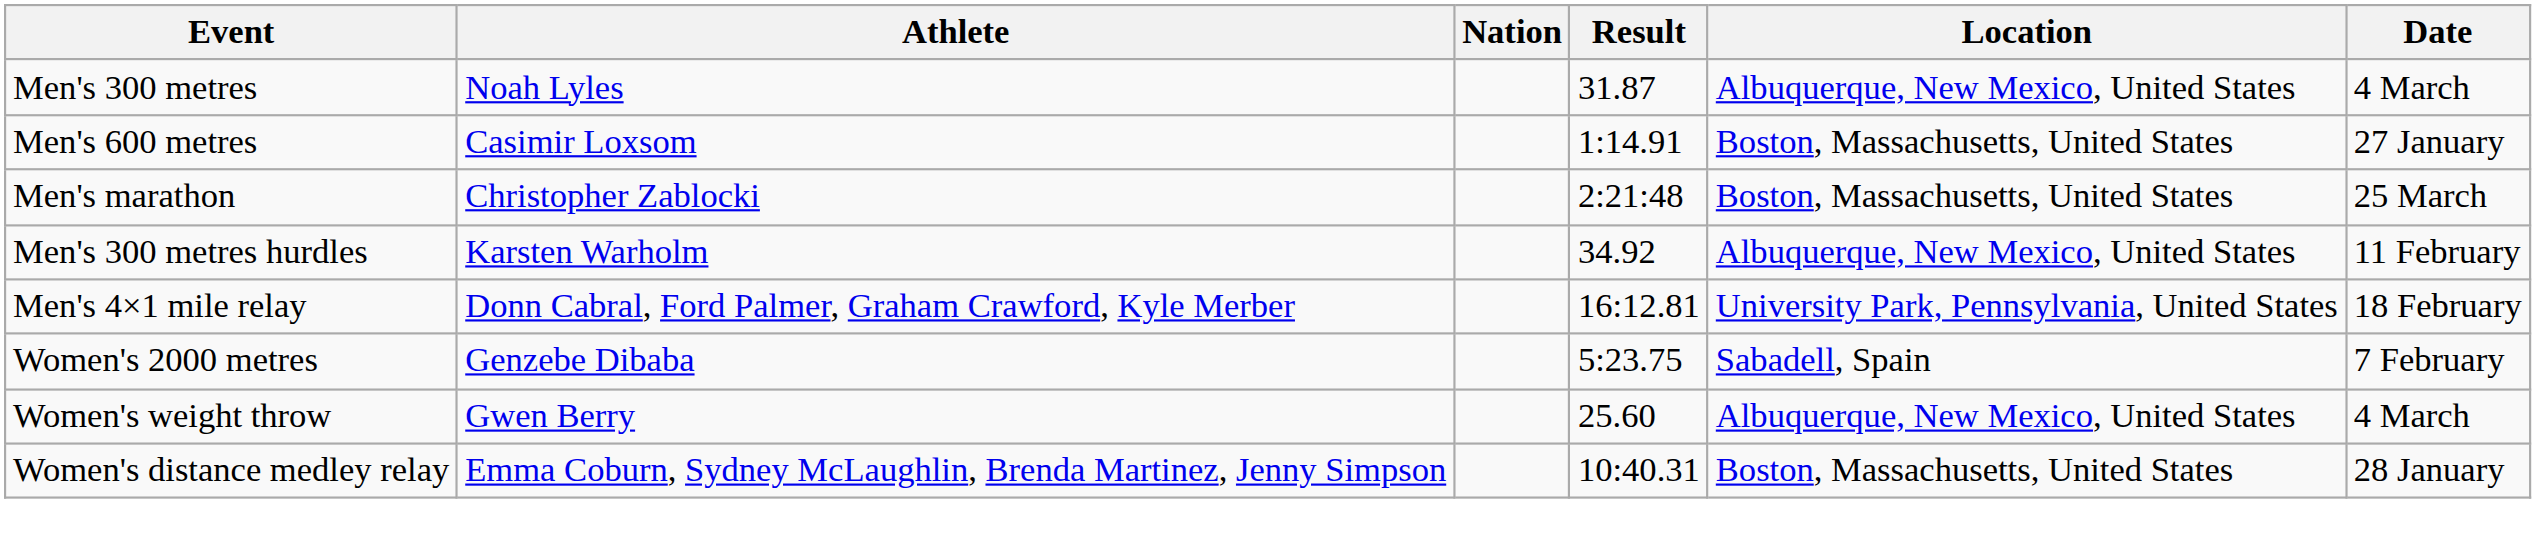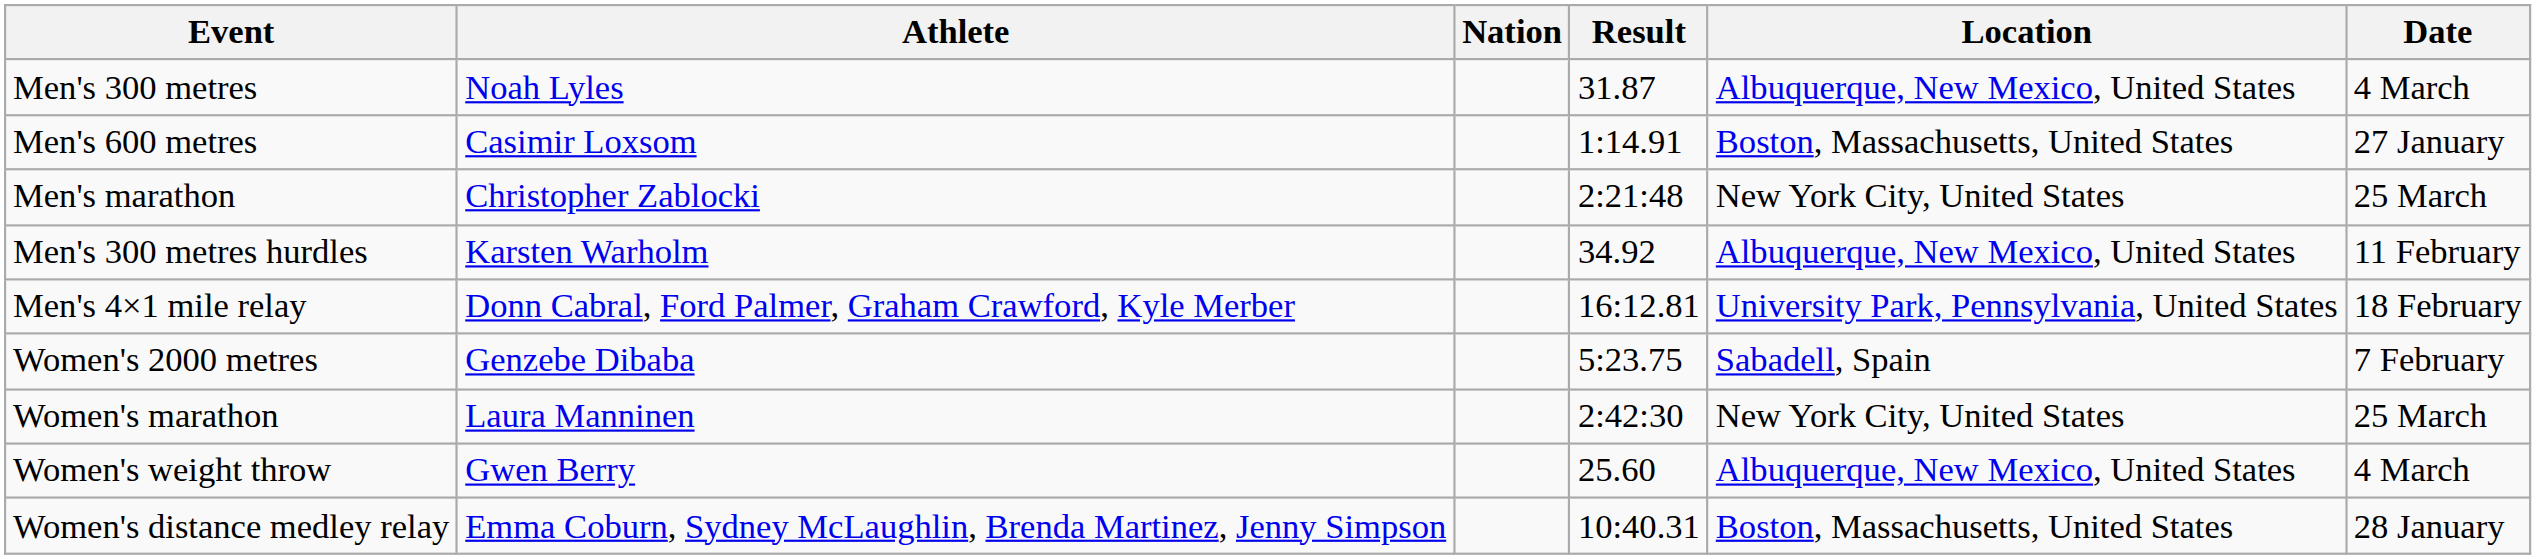 <table class="wikitable sortable" style="text-align: left;">
 <tr>
 <th>Event</th>
 <th>Athlete</th>
 <th>Nation</th>
 <th>Result</th>
 <th>Location</th>
 <th>Date</th>
 </tr>
 <tr>
 <td>Men's 300 metres</td>
 <td><a href='#'>Noah Lyles</a></td>
 <td></td>
 <td>31.87</td>
 <td><a href='#'>Albuquerque, New Mexico</a>, United States</td>
 <td>4 March</td>
 </tr>
 <tr>
 <td>Men's 600 metres</td>
 <td><a href='#'>Casimir Loxsom</a></td>
 <td></td>
 <td>1:14.91</td>
 <td><a href='#'>Boston</a>, Massachusetts, United States</td>
 <td>27 January</td>
 </tr>
 <tr>
 <td>Men's marathon</td>
 <td><a href='#'>Christopher Zablocki</a></td>
 <td></td>
 <td>2:21:48</td>
-<td><a href='#'>Boston</a>, Massachusetts, United States</td>
+<td>New York City, United States</td>
 <td>25 March</td>
 </tr>
 <tr>
 <td>Men's 300 metres hurdles</td>
 <td><a href='#'>Karsten Warholm</a></td>
 <td></td>
 <td>34.92</td>
 <td><a href='#'>Albuquerque, New Mexico</a>, United States</td>
 <td>11 February</td>
 </tr>
 <tr>
 <td>Men's 4×1 mile relay</td>
 <td><a href='#'>Donn Cabral</a>, <a href='#'>Ford Palmer</a>, <a href='#'>Graham Crawford</a>, <a href='#'>Kyle Merber</a></td>
 <td></td>
 <td>16:12.81</td>
 <td><a href='#'>University Park, Pennsylvania</a>, United States</td>
 <td>18 February</td>
 </tr>
 <tr>
 <td>Women's 2000 metres</td>
 <td><a href='#'>Genzebe Dibaba</a></td>
 <td></td>
 <td>5:23.75</td>
 <td><a href='#'>Sabadell</a>, Spain</td>
 <td>7 February</td>
 </tr>
 <tr>
+<td>Women's marathon</td>
+<td><a href='#'>Laura Manninen</a></td>
+<td></td>
+<td>2:42:30</td>
+<td>New York City, United States</td>
+<td>25 March</td>
+</tr>
+<tr>
 <td>Women's weight throw</td>
 <td><a href='#'>Gwen Berry</a></td>
 <td></td>
 <td>25.60</td>
 <td><a href='#'>Albuquerque, New Mexico</a>, United States</td>
 <td>4 March</td>
 </tr>
 <tr>
 <td>Women's distance medley relay</td>
 <td><a href='#'>Emma Coburn</a>, <a href='#'>Sydney McLaughlin</a>, <a href='#'>Brenda Martinez</a>, <a href='#'>Jenny Simpson</a></td>
 <td></td>
 <td>10:40.31</td>
 <td><a href='#'>Boston</a>, Massachusetts, United States</td>
 <td>28 January</td>
 </tr>
 </table>
